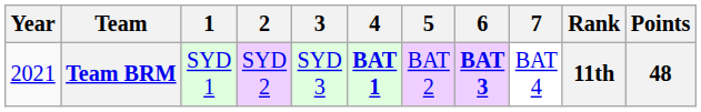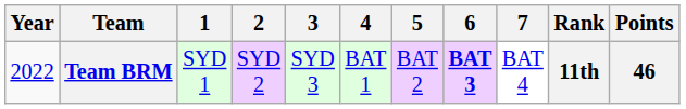 <table class="wikitable" style="text-align:center; font-size:90%">
 <tr>
 <th>Year</th>
 <th>Team</th>
 <th>1</th>
 <th>2</th>
 <th>3</th>
 <th>4</th>
 <th>5</th>
 <th>6</th>
 <th>7</th>
 <th>Rank</th>
 <th>Points</th>
 </tr>
 <tr>
-<td><a href='#'>2021</a></td>
+<td><a href='#'>2022</a></td>
 <th><a href='#'>Team BRM</a></th>
 <td style="background:#DFFFDF"><a href='#'>SYD<br>1</a><br></td>
 <td style="background:#EFCFFF;"><a href='#'>SYD<br>2</a><br></td>
 <td style="background:#DFFFDF"><a href='#'>SYD<br>3</a><br></td>
-<td style="background:#DFFFDF"><strong><a href='#'>BAT<br>1</a><br></strong></td>
+<td style="background:#DFFFDF"><a href='#'>BAT<br>1</a><br></td>
 <td style="background:#EFCFFF;"><a href='#'>BAT<br>2</a><br></td>
 <td style="background:#EFCFFF;"><strong><a href='#'>BAT<br>3</a><br></strong></td>
 <td style="background:#FFFFFF"><a href='#'>BAT<br>4</a><br></td>
 <th>11th</th>
-<th>48</th>
+<th>46</th>
 </tr>
 </table>
